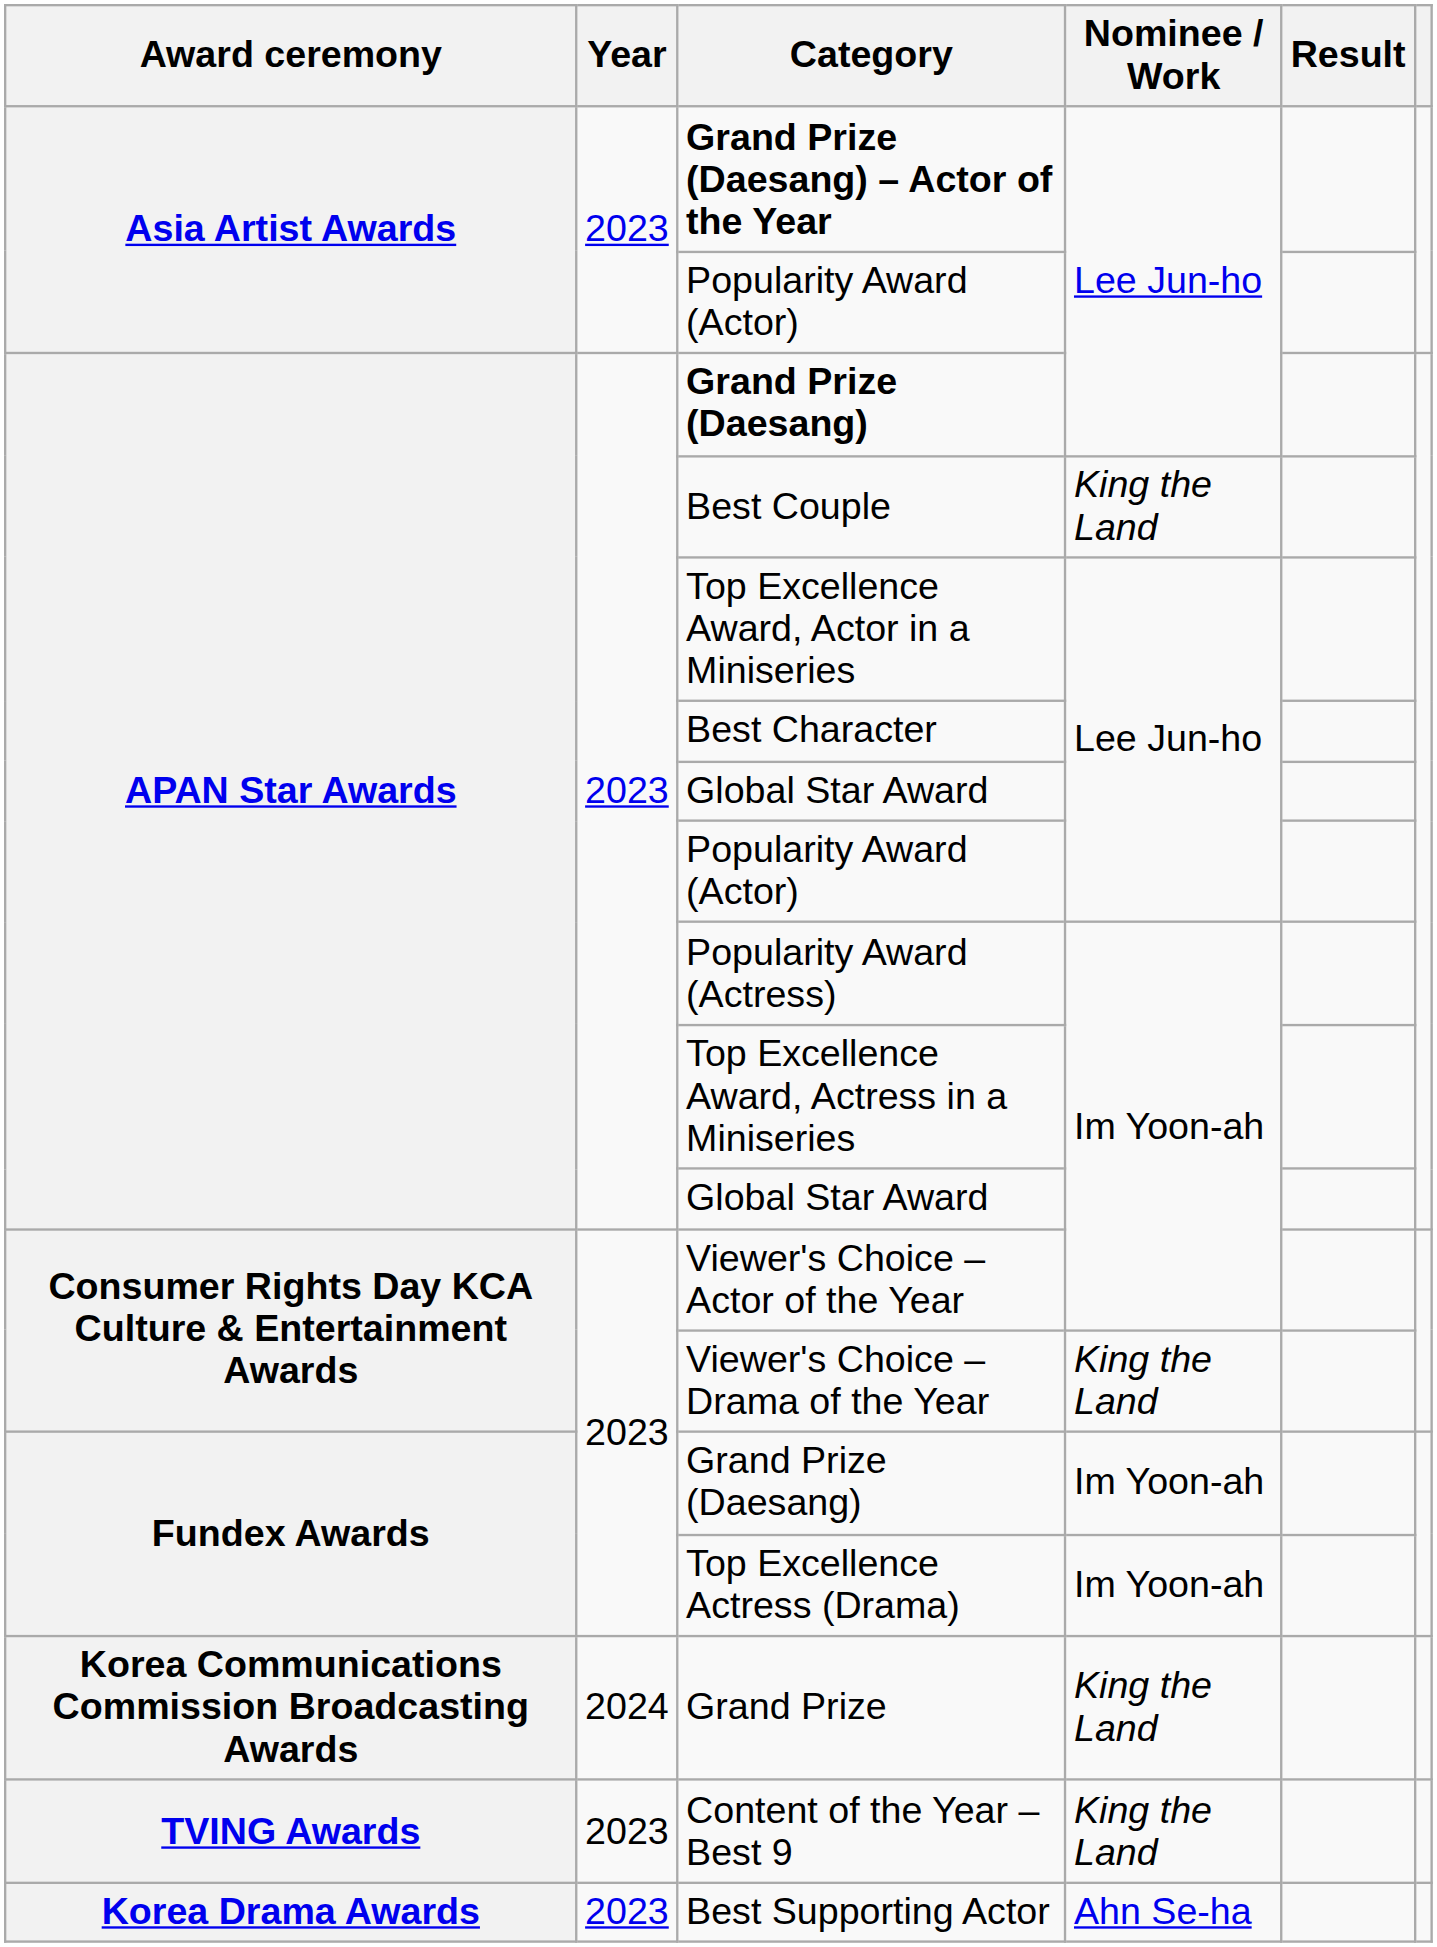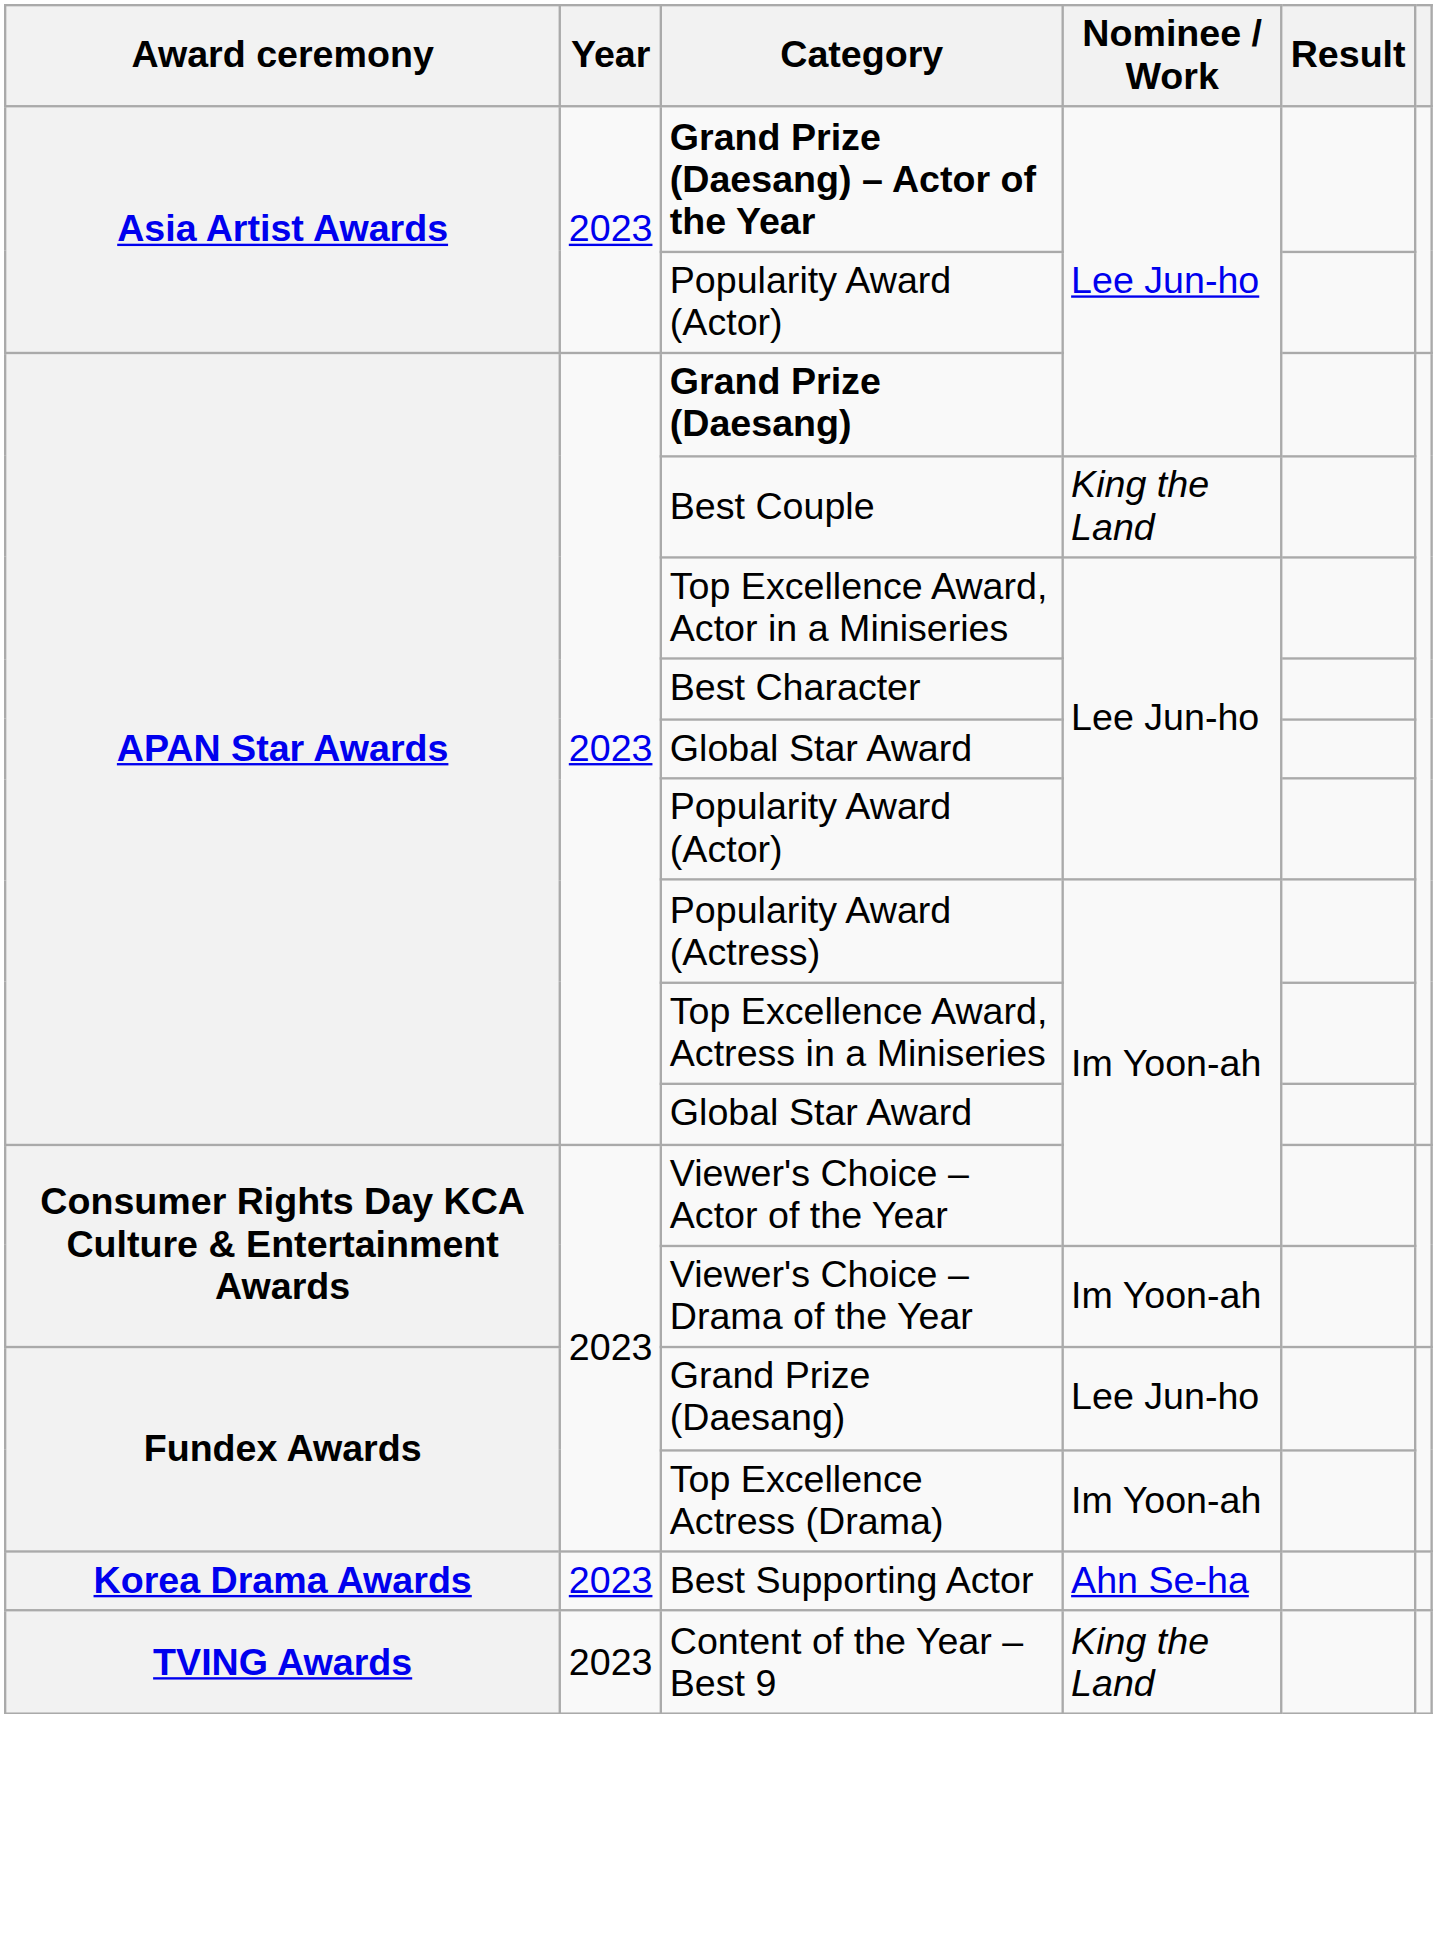 <table class="wikitable plainrowheaders sortable">
 <tr>
 <th scope="col">Award ceremony </th>
 <th scope="col">Year</th>
 <th scope="col">Category </th>
 <th scope="col">Nominee / Work</th>
 <th scope="col">Result</th>
 <th scope="col" class="unsortable"></th>
 </tr>
 <tr>
 <th scope="row" rowspan="2"><a href='#'>Asia Artist Awards</a></th>
 <td rowspan="2" style="text-align:center"><a href='#'>2023</a></td>
 <td><strong>Grand Prize (Daesang) – Actor of the Year</strong></td>
 <td rowspan="3"><a href='#'>Lee Jun-ho</a></td>
 <td></td>
 <td rowspan="2" style="text-align:center"></td>
 </tr>
 <tr>
 <td>Popularity Award (Actor)</td>
 <td></td>
 </tr>
 <tr>
 <th scope="row" rowspan="9"><a href='#'>APAN Star Awards</a></th>
 <td rowspan="9" style="text-align:center"><a href='#'>2023</a></td>
 <td><strong>Grand Prize (Daesang)</strong></td>
 <td></td>
 <td rowspan="9" style="text-align:center"></td>
 </tr>
 <tr>
 <td>Best Couple</td>
 <td><em>King the Land</em></td>
 <td></td>
 </tr>
 <tr>
 <td>Top Excellence Award, Actor in a Miniseries</td>
 <td rowspan="4">Lee Jun-ho</td>
 <td></td>
 </tr>
 <tr>
 <td>Best Character</td>
 <td></td>
 </tr>
 <tr>
 <td>Global Star Award</td>
 <td></td>
 </tr>
 <tr>
 <td>Popularity Award (Actor)</td>
 <td></td>
 </tr>
 <tr>
 <td>Popularity Award (Actress)</td>
 <td rowspan="4">Im Yoon-ah</td>
 <td></td>
 </tr>
 <tr>
 <td>Top Excellence Award, Actress in a Miniseries</td>
 <td></td>
 </tr>
 <tr>
 <td>Global Star Award</td>
 <td></td>
 </tr>
 <tr>
 <th scope="row" rowspan="2">Consumer Rights Day KCA Culture & Entertainment Awards</th>
 <td rowspan="4" style="text-align:center">2023</td>
 <td>Viewer's Choice – Actor of the Year</td>
 <td></td>
 <td rowspan="2" style="text-align:center"></td>
 </tr>
 <tr>
 <td>Viewer's Choice – Drama of the Year</td>
-<td><em>King the Land</em></td>
+<td>Im Yoon-ah</td>
 <td></td>
 </tr>
 <tr>
 <th scope="row" rowspan="2">Fundex Awards</th>
 <td>Grand Prize (Daesang)</td>
-<td>Im Yoon-ah</td>
+<td>Lee Jun-ho</td>
 <td></td>
 <td rowspan="2" style="text-align:center"></td>
 </tr>
 <tr>
 <td>Top Excellence Actress (Drama)</td>
 <td>Im Yoon-ah</td>
 <td></td>
 </tr>
 <tr>
-<th scope="row">Korea Communications Commission Broadcasting Awards</th>
-<td style="text-align:center">2024</td>
-<td>Grand Prize</td>
-<td><em>King the Land</em></td>
+<th scope="row"><a href='#'>Korea Drama Awards</a></th>
+<td style="text-align:center"><a href='#'>2023</a></td>
+<td>Best Supporting Actor</td>
+<td><a href='#'>Ahn Se-ha</a></td>
 <td></td>
 <td style="text-align:center"></td>
 </tr>
 <tr>
 <th scope="row"><a href='#'>TVING Awards</a></th>
 <td style="text-align:center">2023</td>
 <td>Content of the Year – Best 9</td>
 <td><em>King the Land</em></td>
 <td></td>
 <td style="text-align:center"></td>
 </tr>
-<tr>
-<th scope="row"><a href='#'>Korea Drama Awards</a></th>
-<td style="text-align:center"><a href='#'>2023</a></td>
-<td>Best Supporting Actor</td>
-<td><a href='#'>Ahn Se-ha</a></td>
-<td></td>
-<td style="text-align:center"></td>
-</tr>
 </table>
